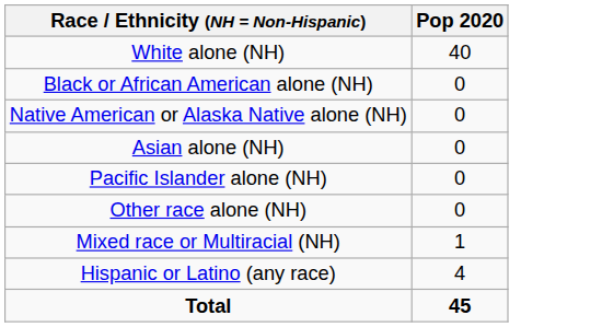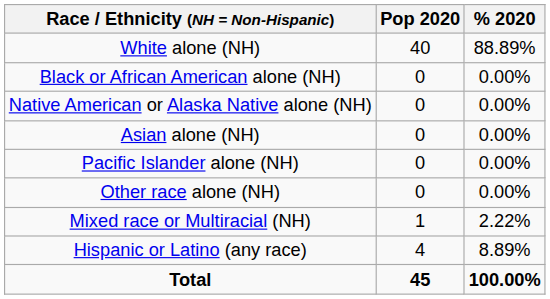 <table class="wikitable" style="text-align:center;">
 <tr>
 <th>Race / Ethnicity <small>(<em>NH = Non-Hispanic</em>)</small></th>
 <th>Pop 2020</th>
+<th>% 2020</th>
 </tr>
 <tr>
 <td><a href='#'>White</a> alone (NH)</td>
 <td>40</td>
+<td>88.89%</td>
 </tr>
 <tr>
 <td><a href='#'>Black or African American</a> alone (NH)</td>
 <td>0</td>
+<td>0.00%</td>
 </tr>
 <tr>
 <td><a href='#'>Native American</a> or <a href='#'>Alaska Native</a> alone (NH)</td>
 <td>0</td>
+<td>0.00%</td>
 </tr>
 <tr>
 <td><a href='#'>Asian</a> alone (NH)</td>
 <td>0</td>
+<td>0.00%</td>
 </tr>
 <tr>
 <td><a href='#'>Pacific Islander</a> alone (NH)</td>
 <td>0</td>
+<td>0.00%</td>
 </tr>
 <tr>
 <td><a href='#'>Other race</a> alone (NH)</td>
 <td>0</td>
+<td>0.00%</td>
 </tr>
 <tr>
 <td><a href='#'>Mixed race or Multiracial</a> (NH)</td>
 <td>1</td>
+<td>2.22%</td>
 </tr>
 <tr>
 <td><a href='#'>Hispanic or Latino</a> (any race)</td>
 <td>4</td>
+<td>8.89%</td>
 </tr>
 <tr>
 <td><strong>Total</strong></td>
 <td><strong>45</strong></td>
+<td><strong>100.00%</strong></td>
 </tr>
 </table>
